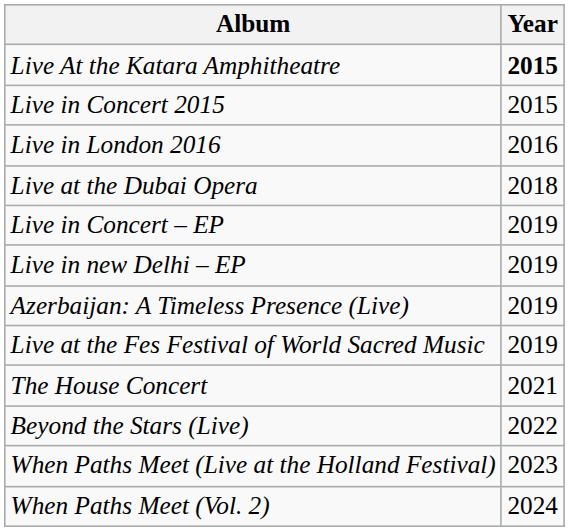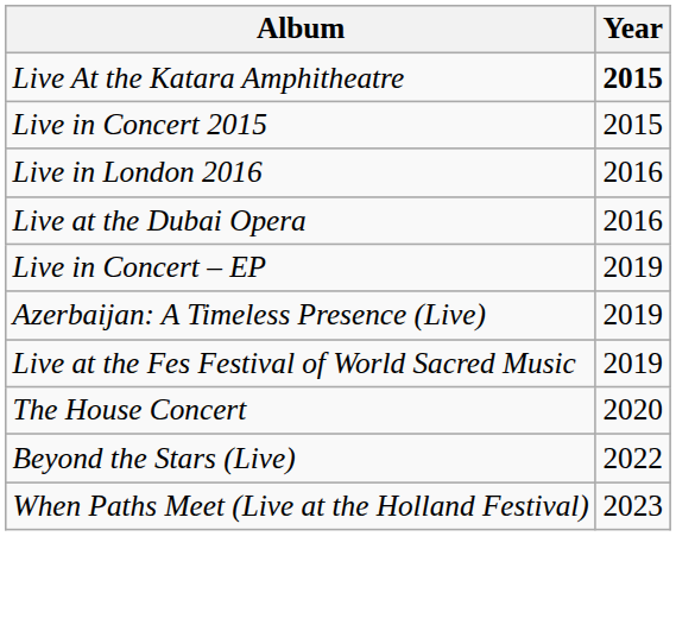 <table class="wikitable sortable">
 <tr>
 <th>Album</th>
 <th>Year</th>
 </tr>
 <tr>
 <td><em>Live At the Katara Amphitheatre</em></td>
 <td><strong>2015</strong></td>
 </tr>
 <tr>
 <td><em>Live in Concert 2015</em></td>
 <td>2015</td>
 </tr>
 <tr>
 <td><em>Live in London 2016</em></td>
 <td>2016</td>
 </tr>
 <tr>
 <td><em>Live at the Dubai Opera</em></td>
-<td>2018</td>
+<td>2016</td>
 </tr>
 <tr>
 <td><em>Live in Concert – EP</em></td>
-<td>2019</td>
-</tr>
-<tr>
-<td><em>Live in new Delhi – EP</em></td>
 <td>2019</td>
 </tr>
 <tr>
 <td><em>Azerbaijan: A Timeless Presence (Live)</em></td>
 <td>2019</td>
 </tr>
 <tr>
 <td><em>Live at the Fes Festival of World Sacred Music</em></td>
 <td>2019</td>
 </tr>
 <tr>
 <td><em>The House Concert</em></td>
-<td>2021</td>
+<td>2020</td>
 </tr>
 <tr>
 <td><em>Beyond the Stars (Live)</em></td>
 <td>2022</td>
 </tr>
 <tr>
 <td><em>When Paths Meet (Live at the Holland Festival)</em></td>
 <td>2023</td>
 </tr>
-<tr>
-<td><em>When Paths Meet (Vol. 2)</em></td>
-<td>2024</td>
-</tr>
 </table>
